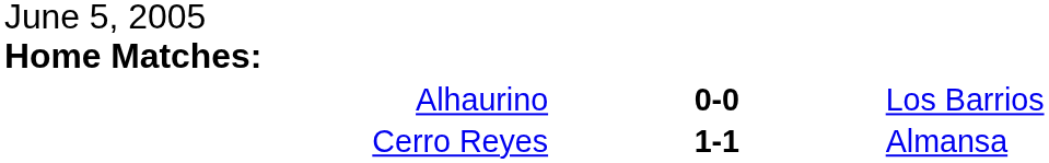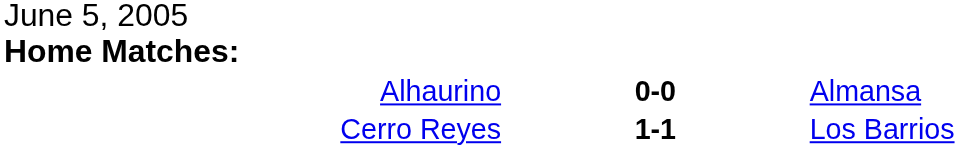 <table width=100% cellspacing=1>
 <tr>
 <th width=20%></th>
 <th width=12%></th>
 <th width=20%></th>
 <th></th>
 </tr>
 <tr>
 <td>June 5, 2005<br><strong>Home Matches:</strong></td>
 </tr>
 <tr style=font-size:90%>
 <td align=right><a href='#'>Alhaurino</a></td>
 <td align=center><strong>0-0</strong></td>
-<td><a href='#'>Los Barrios</a></td>
+<td><a href='#'>Almansa</a></td>
 </tr>
 <tr style=font-size:90%>
 <td align=right><a href='#'>Cerro Reyes</a></td>
 <td align=center><strong>1-1</strong></td>
-<td><a href='#'>Almansa</a></td>
+<td><a href='#'>Los Barrios</a></td>
 </tr>
 </table>
